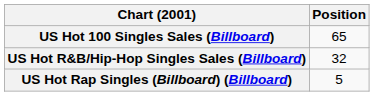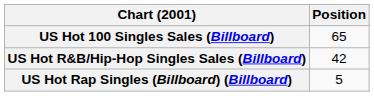 <table class="wikitable sortable plainrowheaders" style="text-align:center">
 <tr>
 <th scope="col">Chart (2001)</th>
 <th scope="col">Position</th>
 </tr>
 <tr>
 <th scope="row">US Hot 100 Singles Sales (<em><a href='#'>Billboard</a></em>)</th>
 <td>65</td>
 </tr>
 <tr>
 <th scope="row">US Hot R&B/Hip-Hop Singles Sales (<em><a href='#'>Billboard</a></em>)</th>
-<td>32</td>
+<td>42</td>
 </tr>
 <tr>
 <th scope="row">US Hot Rap Singles (<em>Billboard</em>) (<em><a href='#'>Billboard</a></em>)</th>
 <td>5</td>
 </tr>
 </table>
